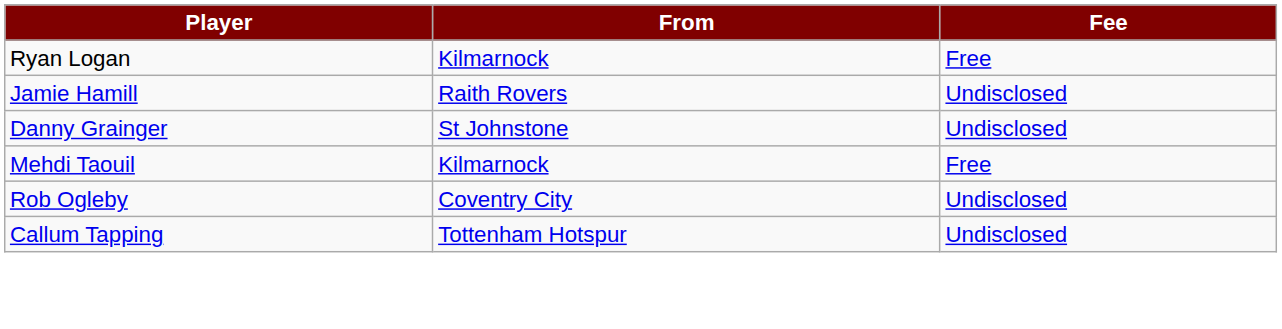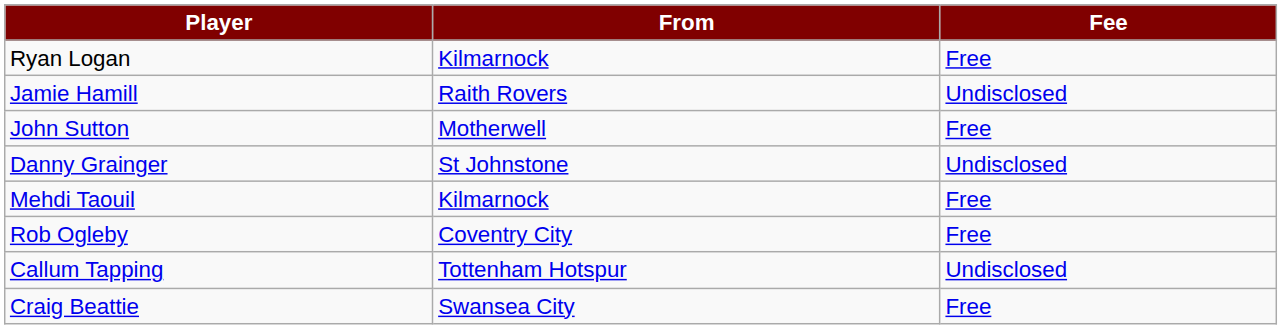 <table class="wikitable" style="text-align:left; font-size:95%;width:98%;">
 <tr>
 <th style="background:maroon; color:white;">Player</th>
 <th style="background:maroon; color:white;">From</th>
 <th style="background:maroon; color:white;">Fee</th>
 </tr>
 <tr>
 <td> Ryan Logan</td>
 <td> <a href='#'>Kilmarnock</a></td>
 <td><a href='#'>Free</a></td>
 </tr>
 <tr>
 <td> <a href='#'>Jamie Hamill</a></td>
 <td> <a href='#'>Raith Rovers</a></td>
 <td><a href='#'>Undisclosed</a></td>
 </tr>
 <tr>
+<td> <a href='#'>John Sutton</a></td>
+<td> <a href='#'>Motherwell</a></td>
+<td><a href='#'>Free</a></td>
+</tr>
+<tr>
 <td> <a href='#'>Danny Grainger</a></td>
 <td> <a href='#'>St Johnstone</a></td>
 <td><a href='#'>Undisclosed</a></td>
 </tr>
 <tr>
 <td> <a href='#'>Mehdi Taouil</a></td>
 <td> <a href='#'>Kilmarnock</a></td>
 <td><a href='#'>Free</a></td>
 </tr>
 <tr>
 <td> <a href='#'>Rob Ogleby</a></td>
 <td> <a href='#'>Coventry City</a></td>
-<td><a href='#'>Undisclosed</a></td>
+<td><a href='#'>Free</a></td>
 </tr>
 <tr>
 <td> <a href='#'>Callum Tapping</a></td>
 <td> <a href='#'>Tottenham Hotspur</a></td>
 <td><a href='#'>Undisclosed</a></td>
 </tr>
+<tr>
+<td> <a href='#'>Craig Beattie</a></td>
+<td> <a href='#'>Swansea City</a></td>
+<td><a href='#'>Free</a></td>
+</tr>
 </table>
